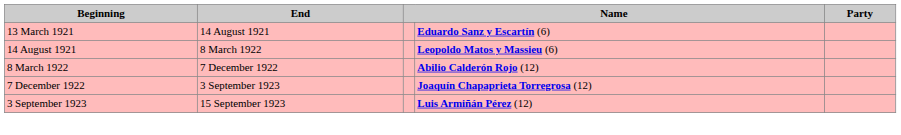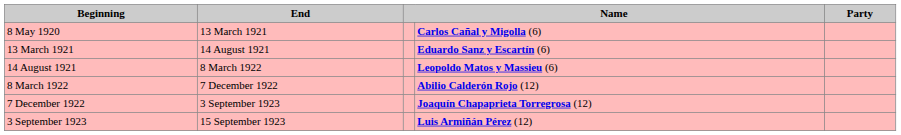 <table bgcolor="#f7f8ff" cellpadding="3" cellspacing="0" border="1" style="font-size: 95%; border: gray solid 1px; border-collapse: collapse;" width="98%">
 <tr bgcolor="#CCCCCC">
 <th align="center">Beginning</th>
 <th align="center">End</th>
 <th colspan="2">Name</th>
 <th align="center">Party</th>
+</tr>
+<tr bgcolor="#FFBBBB">
+<td>8 May 1920</td>
+<td>13 March 1921</td>
+<td></td>
+<td><strong><a href='#'>Carlos Cañal y Migolla</a> </strong> (6)</td>
+<td></td>
 </tr>
 <tr bgcolor="#FFBBBB">
 <td>13 March 1921</td>
 <td>14 August 1921</td>
 <td></td>
 <td><strong><a href='#'>Eduardo Sanz y Escartín</a> </strong>  (6)</td>
 <td></td>
 </tr>
 <tr bgcolor="#FFBBBB">
 <td>14 August 1921</td>
 <td>8 March 1922</td>
 <td></td>
 <td><strong><a href='#'>Leopoldo Matos y Massieu</a> </strong>  (6)</td>
 <td></td>
 </tr>
 <tr bgcolor="#FFBBBB">
 <td>8 March 1922</td>
 <td>7 December 1922</td>
 <td></td>
 <td><strong><a href='#'>Abilio Calderón Rojo</a> </strong> (12)</td>
 <td></td>
 </tr>
 <tr bgcolor="#FFBBBB">
 <td>7 December 1922</td>
 <td>3 September 1923</td>
 <td></td>
 <td><strong><a href='#'>Joaquín Chapaprieta Torregrosa</a> </strong>  (12)</td>
 <td></td>
 </tr>
 <tr bgcolor="#FFBBBB">
 <td>3 September 1923</td>
 <td>15 September 1923</td>
 <td></td>
 <td><strong><a href='#'>Luis Armiñán Pérez</a> </strong> (12)</td>
 <td></td>
 </tr>
 </table>
